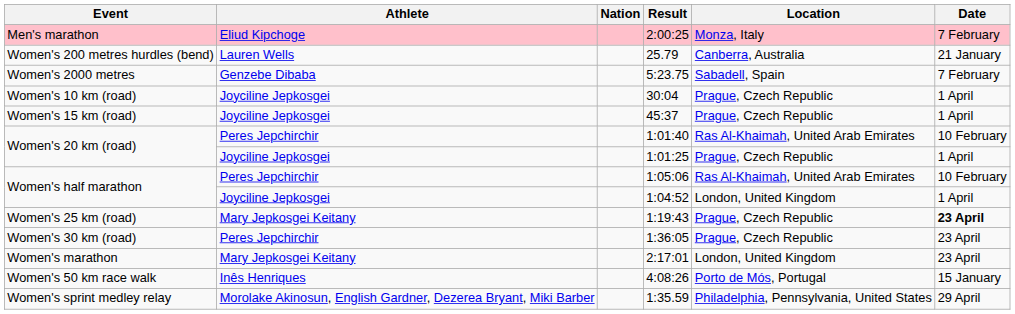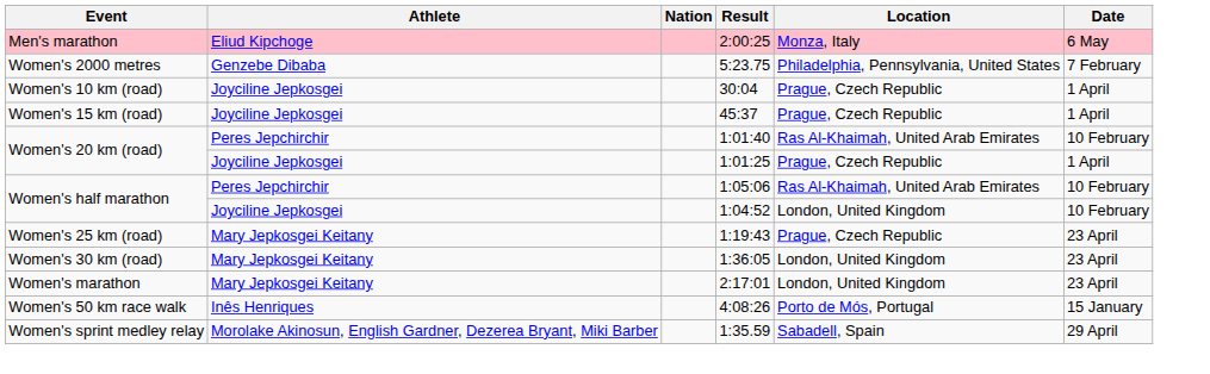 <table class="wikitable sortable" style="text-align: left;">
 <tr>
 <th>Event</th>
 <th>Athlete</th>
 <th>Nation</th>
 <th>Result</th>
 <th>Location</th>
 <th>Date</th>
 </tr>
 <tr style="background:pink">
 <td>Men's marathon</td>
 <td><a href='#'>Eliud Kipchoge</a></td>
 <td></td>
 <td>2:00:25</td>
 <td><a href='#'>Monza</a>, Italy</td>
-<td>7 February</td>
-</tr>
-<tr>
-<td>Women's 200 metres hurdles (bend)</td>
-<td><a href='#'>Lauren Wells</a></td>
-<td></td>
-<td>25.79</td>
-<td><a href='#'>Canberra</a>, Australia</td>
-<td>21 January</td>
+<td>6 May</td>
 </tr>
 <tr>
 <td>Women's 2000 metres</td>
 <td><a href='#'>Genzebe Dibaba</a></td>
 <td></td>
 <td>5:23.75</td>
-<td><a href='#'>Sabadell</a>, Spain</td>
+<td><a href='#'>Philadelphia</a>, Pennsylvania, United States</td>
 <td>7 February</td>
 </tr>
 <tr>
 <td>Women's 10 km (road)</td>
 <td><a href='#'>Joyciline Jepkosgei</a></td>
 <td></td>
 <td>30:04</td>
 <td><a href='#'>Prague</a>, Czech Republic</td>
 <td>1 April</td>
 </tr>
 <tr>
 <td>Women's 15 km (road)</td>
 <td><a href='#'>Joyciline Jepkosgei</a></td>
 <td></td>
 <td>45:37</td>
 <td><a href='#'>Prague</a>, Czech Republic</td>
 <td>1 April</td>
 </tr>
 <tr>
 <td rowspan=2>Women's 20 km (road)</td>
 <td><a href='#'>Peres Jepchirchir</a></td>
 <td></td>
 <td>1:01:40</td>
 <td><a href='#'>Ras Al-Khaimah</a>, United Arab Emirates</td>
 <td>10 February</td>
 </tr>
 <tr>
 <td><a href='#'>Joyciline Jepkosgei</a></td>
 <td></td>
 <td>1:01:25</td>
 <td><a href='#'>Prague</a>, Czech Republic</td>
 <td>1 April</td>
 </tr>
 <tr>
 <td rowspan=2>Women's half marathon</td>
 <td><a href='#'>Peres Jepchirchir</a></td>
 <td></td>
 <td>1:05:06</td>
 <td><a href='#'>Ras Al-Khaimah</a>, United Arab Emirates</td>
 <td>10 February</td>
 </tr>
 <tr>
 <td><a href='#'>Joyciline Jepkosgei</a></td>
 <td></td>
 <td>1:04:52</td>
 <td>London, United Kingdom</td>
-<td>1 April</td>
+<td>10 February</td>
 </tr>
 <tr>
 <td>Women's 25 km (road)</td>
 <td><a href='#'>Mary Jepkosgei Keitany</a></td>
 <td></td>
 <td>1:19:43</td>
 <td><a href='#'>Prague</a>, Czech Republic</td>
-<td><strong>23 April</strong></td>
+<td>23 April</td>
 </tr>
 <tr>
 <td>Women's 30 km (road)</td>
-<td><a href='#'>Peres Jepchirchir</a></td>
+<td><a href='#'>Mary Jepkosgei Keitany</a></td>
 <td></td>
 <td>1:36:05</td>
-<td><a href='#'>Prague</a>, Czech Republic</td>
+<td>London, United Kingdom</td>
 <td>23 April</td>
 </tr>
 <tr>
 <td>Women's marathon</td>
 <td><a href='#'>Mary Jepkosgei Keitany</a></td>
 <td></td>
 <td>2:17:01</td>
 <td>London, United Kingdom</td>
 <td>23 April</td>
 </tr>
 <tr>
 <td>Women's 50 km race walk</td>
 <td><a href='#'>Inês Henriques</a></td>
 <td></td>
 <td>4:08:26</td>
 <td><a href='#'>Porto de Mós</a>, Portugal</td>
 <td>15 January</td>
 </tr>
 <tr>
 <td>Women's sprint medley relay</td>
 <td><a href='#'>Morolake Akinosun</a>, <a href='#'>English Gardner</a>, <a href='#'>Dezerea Bryant</a>, <a href='#'>Miki Barber</a></td>
 <td></td>
 <td>1:35.59</td>
-<td><a href='#'>Philadelphia</a>, Pennsylvania, United States</td>
+<td><a href='#'>Sabadell</a>, Spain</td>
 <td>29 April</td>
 </tr>
 </table>
